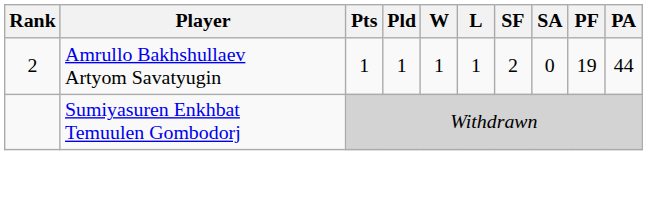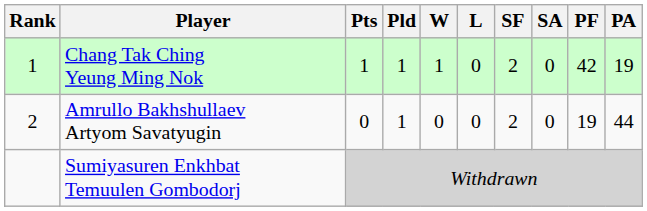 <table class=wikitable style="text-align:center; font-size:90%">
 <tr>
 <th width="20">Rank</th>
 <th width="200">Player</th>
 <th width="20">Pts</th>
 <th width="20">Pld</th>
 <th width="20">W</th>
 <th width="20">L</th>
 <th width="20">SF</th>
 <th width="20">SA</th>
 <th width="20">PF</th>
 <th width="20">PA</th>
 </tr>
+<tr bgcolor="#ccffcc">
+<td>1</td>
+<td align="left"> <a href='#'>Chang Tak Ching</a><br> <a href='#'>Yeung Ming Nok</a></td>
+<td>1</td>
+<td>1</td>
+<td>1</td>
+<td>0</td>
+<td>2</td>
+<td>0</td>
+<td>42</td>
+<td>19</td>
+</tr>
 <tr>
 <td>2</td>
 <td align="left"> <a href='#'>Amrullo Bakhshullaev</a><br> Artyom Savatyugin</td>
+<td>0</td>
 <td>1</td>
-<td>1</td>
-<td>1</td>
-<td>1</td>
+<td>0</td>
+<td>0</td>
 <td>2</td>
 <td>0</td>
 <td>19</td>
 <td>44</td>
 </tr>
 <tr>
 <td></td>
 <td align="left"> <a href='#'>Sumiyasuren Enkhbat</a><br> <a href='#'>Temuulen Gombodorj</a></td>
 <td colspan="8" bgcolor="lightgrey"><em>Withdrawn</em></td>
 </tr>
 </table>
